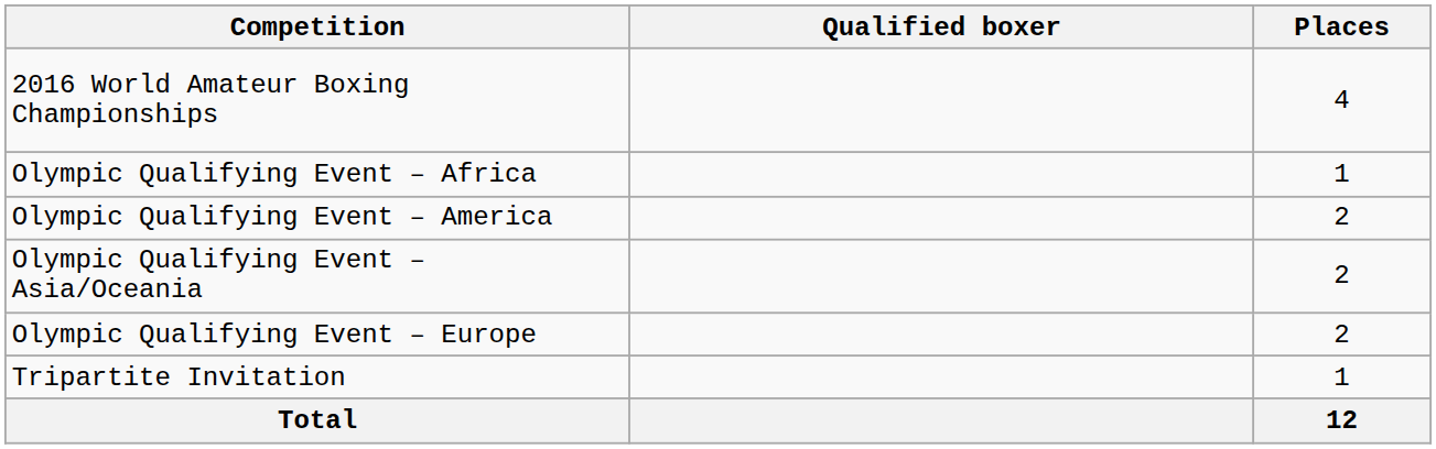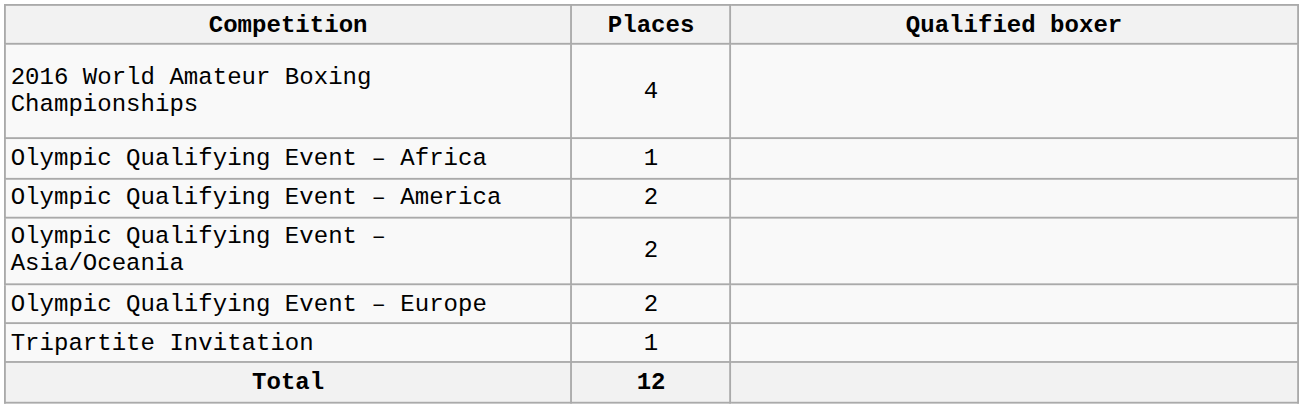 <table class=wikitable>
 <tr>
 <th width=300>Competition</th>
+<th width=80>Places</th>
 <th width=300>Qualified boxer</th>
-<th width=80>Places</th>
 </tr>
 <tr>
 <td>2016 World Amateur Boxing Championships</td>
+<td align="center">4</td>
 <td><br><br><br></td>
-<td align="center">4</td>
 </tr>
 <tr>
 <td>Olympic Qualifying Event – Africa</td>
+<td align="center">1</td>
 <td></td>
-<td align="center">1</td>
 </tr>
 <tr>
 <td>Olympic Qualifying Event – America</td>
+<td align="center">2</td>
 <td><br></td>
-<td align="center">2</td>
 </tr>
 <tr>
 <td>Olympic Qualifying Event – Asia/Oceania</td>
+<td align="center">2</td>
 <td><br></td>
-<td align="center">2</td>
 </tr>
 <tr>
 <td>Olympic Qualifying Event – Europe</td>
+<td align="center">2</td>
 <td><br></td>
-<td align="center">2</td>
 </tr>
 <tr>
 <td>Tripartite Invitation</td>
+<td align="center">1</td>
 <td></td>
-<td align="center">1</td>
 </tr>
 <tr>
 <th>Total</th>
+<th>12</th>
 <th></th>
-<th>12</th>
 </tr>
 </table>
